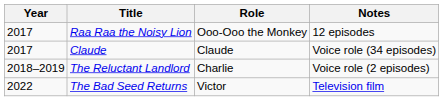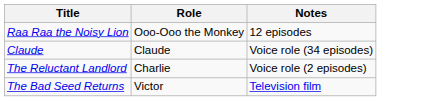 <table class="wikitable">
 <tr>
-<th>Year</th>
 <th>Title</th>
 <th>Role</th>
 <th>Notes</th>
 </tr>
 <tr>
-<td>2017</td>
 <td><em><a href='#'>Raa Raa the Noisy Lion</a></em></td>
 <td>Ooo-Ooo the Monkey</td>
 <td>12 episodes</td>
 </tr>
 <tr>
-<td>2017</td>
 <td><em><a href='#'>Claude</a></em></td>
 <td>Claude</td>
 <td>Voice role (34 episodes)</td>
 </tr>
 <tr>
-<td>2018–2019</td>
 <td><em><a href='#'>The Reluctant Landlord</a></em></td>
 <td>Charlie</td>
 <td>Voice role (2 episodes)</td>
 </tr>
 <tr>
-<td>2022</td>
 <td><em><a href='#'>The Bad Seed Returns</a></em></td>
 <td>Victor</td>
 <td><a href='#'>Television film</a></td>
 </tr>
 </table>
